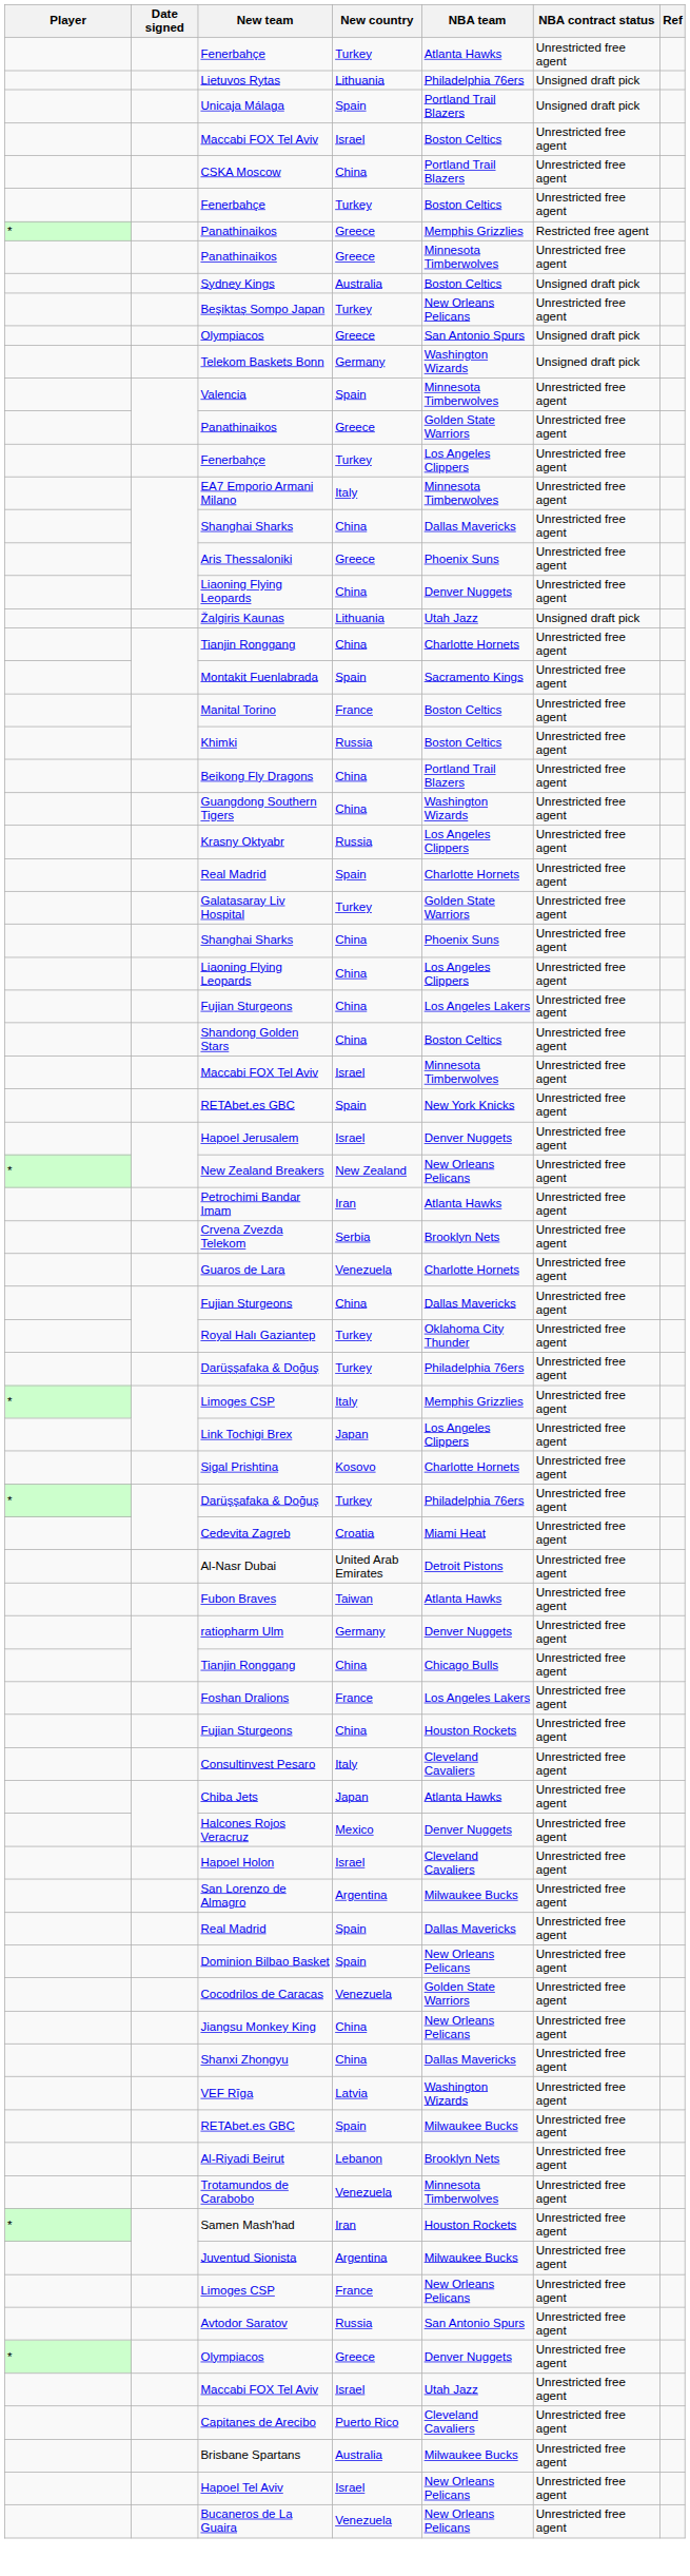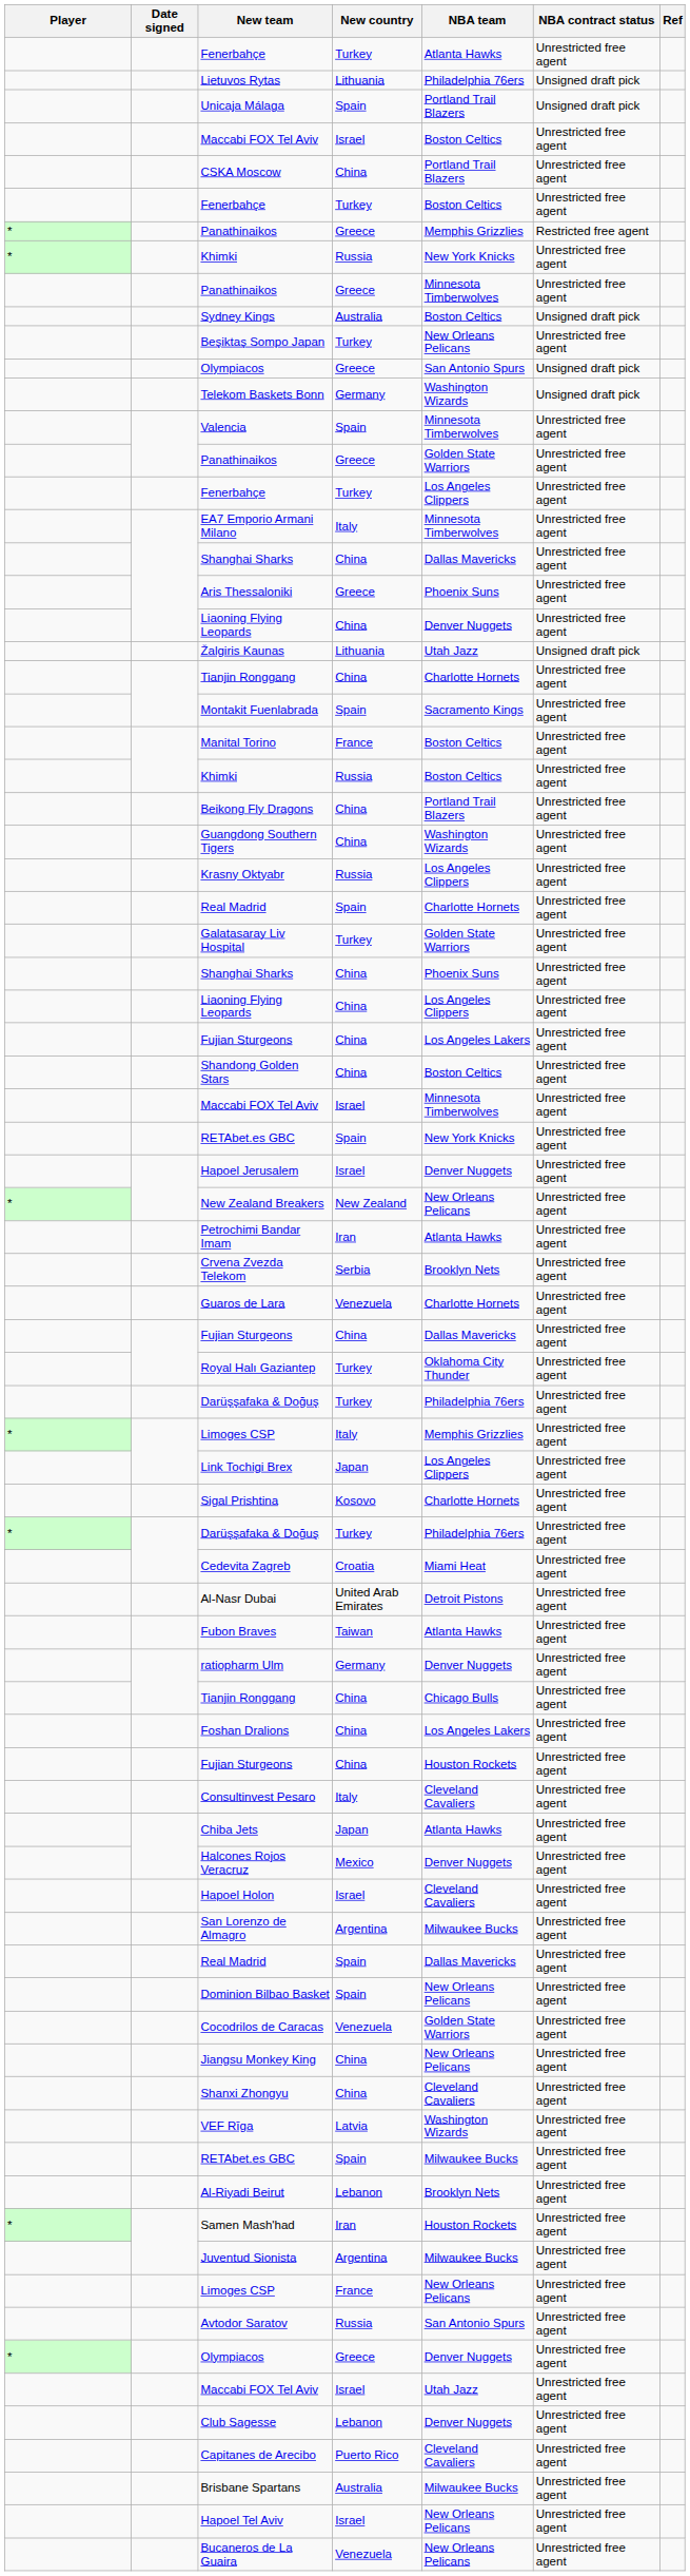 <table class="wikitable sortable" style="text-align:left">
 <tr>
 <th style="width:160px">Player</th>
 <th style="width:80px">Date signed</th>
 <th style="width:170px">New team</th>
 <th style="width:110px">New country</th>
 <th style="width:140px">NBA team</th>
 <th style="width:160px">NBA contract status</th>
 <th class="unsortable">Ref</th>
 </tr>
 <tr>
 <td></td>
 <td align=center></td>
 <td><a href='#'>Fenerbahçe</a></td>
 <td><a href='#'>Turkey</a></td>
 <td><a href='#'>Atlanta Hawks</a></td>
 <td>Unrestricted free agent</td>
 <td align=center></td>
 </tr>
 <tr>
 <td></td>
 <td align=center></td>
 <td><a href='#'>Lietuvos Rytas</a></td>
 <td><a href='#'>Lithuania</a></td>
 <td><a href='#'>Philadelphia 76ers</a></td>
 <td>Unsigned draft pick</td>
 <td align=center></td>
 </tr>
 <tr>
 <td></td>
 <td align=center></td>
 <td><a href='#'>Unicaja Málaga</a></td>
 <td><a href='#'>Spain</a></td>
 <td><a href='#'>Portland Trail Blazers</a></td>
 <td>Unsigned draft pick</td>
 <td align=center></td>
 </tr>
 <tr>
 <td></td>
 <td align=center></td>
 <td><a href='#'>Maccabi FOX Tel Aviv</a></td>
 <td><a href='#'>Israel</a></td>
 <td><a href='#'>Boston Celtics</a></td>
 <td>Unrestricted free agent</td>
 <td align=center></td>
 </tr>
 <tr>
 <td></td>
 <td align=center></td>
 <td><a href='#'>CSKA Moscow</a></td>
 <td><a href='#'>China</a></td>
 <td><a href='#'>Portland Trail Blazers</a></td>
 <td>Unrestricted free agent</td>
 <td align=center></td>
 </tr>
 <tr>
 <td></td>
 <td align=center></td>
 <td><a href='#'>Fenerbahçe</a></td>
 <td><a href='#'>Turkey</a></td>
 <td><a href='#'>Boston Celtics</a></td>
 <td>Unrestricted free agent</td>
 <td align=center></td>
 </tr>
 <tr>
 <td style="width:20px; background:#cfc;">*</td>
 <td align=center></td>
 <td><a href='#'>Panathinaikos</a></td>
 <td><a href='#'>Greece</a></td>
 <td><a href='#'>Memphis Grizzlies</a></td>
 <td>Restricted free agent</td>
+<td align=center></td>
+</tr>
+<tr>
+<td style="width:20px; background:#cfc;">*</td>
+<td align=center></td>
+<td><a href='#'>Khimki</a></td>
+<td><a href='#'>Russia</a></td>
+<td><a href='#'>New York Knicks</a></td>
+<td>Unrestricted free agent</td>
 <td align=center></td>
 </tr>
 <tr>
 <td></td>
 <td align=center></td>
 <td><a href='#'>Panathinaikos</a></td>
 <td><a href='#'>Greece</a></td>
 <td><a href='#'>Minnesota Timberwolves</a></td>
 <td>Unrestricted free agent</td>
 <td align=center></td>
 </tr>
 <tr>
 <td></td>
 <td align=center></td>
 <td><a href='#'>Sydney Kings</a></td>
 <td><a href='#'>Australia</a></td>
 <td><a href='#'>Boston Celtics</a></td>
 <td>Unsigned draft pick</td>
 <td align=center></td>
 </tr>
 <tr>
 <td></td>
 <td align=center></td>
 <td><a href='#'>Beşiktaş Sompo Japan</a></td>
 <td><a href='#'>Turkey</a></td>
 <td><a href='#'>New Orleans Pelicans</a></td>
 <td>Unrestricted free agent</td>
 <td align=center></td>
 </tr>
 <tr>
 <td></td>
 <td align=center></td>
 <td><a href='#'>Olympiacos</a></td>
 <td><a href='#'>Greece</a></td>
 <td><a href='#'>San Antonio Spurs</a></td>
 <td>Unsigned draft pick</td>
 <td align=center></td>
 </tr>
 <tr>
 <td></td>
 <td align=center></td>
 <td><a href='#'>Telekom Baskets Bonn</a></td>
 <td><a href='#'>Germany</a></td>
 <td><a href='#'>Washington Wizards</a></td>
 <td>Unsigned draft pick</td>
 <td align=center></td>
 </tr>
 <tr>
 <td></td>
 <td rowspan=2 style="text-align:center"></td>
 <td><a href='#'>Valencia</a></td>
 <td><a href='#'>Spain</a></td>
 <td><a href='#'>Minnesota Timberwolves</a></td>
 <td>Unrestricted free agent</td>
 <td align=center></td>
 </tr>
 <tr>
 <td></td>
 <td><a href='#'>Panathinaikos</a></td>
 <td><a href='#'>Greece</a></td>
 <td><a href='#'>Golden State Warriors</a></td>
 <td>Unrestricted free agent</td>
 <td align=center></td>
 </tr>
 <tr>
 <td></td>
 <td align=center></td>
 <td><a href='#'>Fenerbahçe</a></td>
 <td><a href='#'>Turkey</a></td>
 <td><a href='#'>Los Angeles Clippers</a></td>
 <td>Unrestricted free agent</td>
 <td align=center></td>
 </tr>
 <tr>
 <td></td>
 <td rowspan=4 style="text-align:center"></td>
 <td><a href='#'>EA7 Emporio Armani Milano</a></td>
 <td><a href='#'>Italy</a></td>
 <td><a href='#'>Minnesota Timberwolves</a></td>
 <td>Unrestricted free agent</td>
 <td align=center></td>
 </tr>
 <tr>
 <td></td>
 <td><a href='#'>Shanghai Sharks</a></td>
 <td><a href='#'>China</a></td>
 <td><a href='#'>Dallas Mavericks</a></td>
 <td>Unrestricted free agent</td>
 <td align=center></td>
 </tr>
 <tr>
 <td></td>
 <td><a href='#'>Aris Thessaloniki</a></td>
 <td><a href='#'>Greece</a></td>
 <td><a href='#'>Phoenix Suns</a></td>
 <td>Unrestricted free agent</td>
 <td align=center></td>
 </tr>
 <tr>
 <td></td>
 <td><a href='#'>Liaoning Flying Leopards</a></td>
 <td><a href='#'>China</a></td>
 <td><a href='#'>Denver Nuggets</a></td>
 <td>Unrestricted free agent</td>
 <td align=center></td>
 </tr>
 <tr>
 <td></td>
 <td rowspan=1 style="text-align:center"></td>
 <td><a href='#'>Žalgiris Kaunas</a></td>
 <td><a href='#'>Lithuania</a></td>
 <td><a href='#'>Utah Jazz</a></td>
 <td>Unsigned draft pick</td>
 <td align=center></td>
 </tr>
 <tr>
 <td></td>
 <td rowspan=2 style="text-align:center"></td>
 <td><a href='#'>Tianjin Ronggang</a></td>
 <td><a href='#'>China</a></td>
 <td><a href='#'>Charlotte Hornets</a></td>
 <td>Unrestricted free agent</td>
 <td align=center></td>
 </tr>
 <tr>
 <td></td>
 <td><a href='#'>Montakit Fuenlabrada</a></td>
 <td><a href='#'>Spain</a></td>
 <td><a href='#'>Sacramento Kings</a></td>
 <td>Unrestricted free agent</td>
 <td align=center></td>
 </tr>
 <tr>
 <td></td>
 <td rowspan=2 style="text-align:center"></td>
 <td><a href='#'>Manital Torino</a></td>
 <td><a href='#'>France</a></td>
 <td><a href='#'>Boston Celtics</a></td>
 <td>Unrestricted free agent</td>
 <td align=center></td>
 </tr>
 <tr>
 <td></td>
 <td><a href='#'>Khimki</a></td>
 <td><a href='#'>Russia</a></td>
 <td><a href='#'>Boston Celtics</a></td>
 <td>Unrestricted free agent</td>
 <td align=center></td>
 </tr>
 <tr>
 <td></td>
 <td rowspan=1 style="text-align:center"></td>
 <td><a href='#'>Beikong Fly Dragons</a></td>
 <td><a href='#'>China</a></td>
 <td><a href='#'>Portland Trail Blazers</a></td>
 <td>Unrestricted free agent</td>
 <td align=center></td>
 </tr>
 <tr>
 <td></td>
 <td rowspan=1 style="text-align:center"></td>
 <td><a href='#'>Guangdong Southern Tigers</a></td>
 <td><a href='#'>China</a></td>
 <td><a href='#'>Washington Wizards</a></td>
 <td>Unrestricted free agent</td>
 <td align=center></td>
 </tr>
 <tr>
 <td></td>
 <td rowspan=1 style="text-align:center"></td>
 <td><a href='#'>Krasny Oktyabr</a></td>
 <td><a href='#'>Russia</a></td>
 <td><a href='#'>Los Angeles Clippers</a></td>
 <td>Unrestricted free agent</td>
 <td align=center></td>
 </tr>
 <tr>
 <td></td>
 <td rowspan=1 style="text-align:center"></td>
 <td><a href='#'>Real Madrid</a></td>
 <td><a href='#'>Spain</a></td>
 <td><a href='#'>Charlotte Hornets</a></td>
 <td>Unrestricted free agent</td>
 <td align=center></td>
 </tr>
 <tr>
 <td></td>
 <td rowspan=1 style="text-align:center"></td>
 <td><a href='#'>Galatasaray Liv Hospital</a></td>
 <td><a href='#'>Turkey</a></td>
 <td><a href='#'>Golden State Warriors</a></td>
 <td>Unrestricted free agent</td>
 <td align=center></td>
 </tr>
 <tr>
 <td></td>
 <td rowspan=1 style="text-align:center"></td>
 <td><a href='#'>Shanghai Sharks</a></td>
 <td><a href='#'>China</a></td>
 <td><a href='#'>Phoenix Suns</a></td>
 <td>Unrestricted free agent</td>
 <td align=center></td>
 </tr>
 <tr>
 <td></td>
 <td rowspan=1 style="text-align:center"></td>
 <td><a href='#'>Liaoning Flying Leopards</a></td>
 <td><a href='#'>China</a></td>
 <td><a href='#'>Los Angeles Clippers</a></td>
 <td>Unrestricted free agent</td>
 <td align=center></td>
 </tr>
 <tr>
 <td></td>
 <td rowspan=1 style="text-align:center"></td>
 <td><a href='#'>Fujian Sturgeons</a></td>
 <td><a href='#'>China</a></td>
 <td><a href='#'>Los Angeles Lakers</a></td>
 <td>Unrestricted free agent</td>
 <td align=center></td>
 </tr>
 <tr>
 <td></td>
 <td rowspan=1 style="text-align:center"></td>
 <td><a href='#'>Shandong Golden Stars</a></td>
 <td><a href='#'>China</a></td>
 <td><a href='#'>Boston Celtics</a></td>
 <td>Unrestricted free agent</td>
 <td align=center></td>
 </tr>
 <tr>
 <td></td>
 <td rowspan=1 style="text-align:center"></td>
 <td><a href='#'>Maccabi FOX Tel Aviv</a></td>
 <td><a href='#'>Israel</a></td>
 <td><a href='#'>Minnesota Timberwolves</a></td>
 <td>Unrestricted free agent</td>
 <td align=center></td>
 </tr>
 <tr>
 <td></td>
 <td rowspan=1 style="text-align:center"></td>
 <td><a href='#'>RETAbet.es GBC</a></td>
 <td><a href='#'>Spain</a></td>
 <td><a href='#'>New York Knicks</a></td>
 <td>Unrestricted free agent</td>
 <td align=center></td>
 </tr>
 <tr>
 <td></td>
 <td rowspan=2 style="text-align:center"></td>
 <td><a href='#'>Hapoel Jerusalem</a></td>
 <td><a href='#'>Israel</a></td>
 <td><a href='#'>Denver Nuggets</a></td>
 <td>Unrestricted free agent</td>
 <td align=center></td>
 </tr>
 <tr>
 <td style="width:20px; background:#cfc;">*</td>
 <td><a href='#'>New Zealand Breakers</a></td>
 <td><a href='#'>New Zealand</a></td>
 <td><a href='#'>New Orleans Pelicans</a></td>
 <td>Unrestricted free agent</td>
 <td align=center></td>
 </tr>
 <tr>
 <td></td>
 <td rowspan=1 style="text-align:center"></td>
 <td><a href='#'>Petrochimi Bandar Imam</a></td>
 <td><a href='#'>Iran</a></td>
 <td><a href='#'>Atlanta Hawks</a></td>
 <td>Unrestricted free agent</td>
 <td align=center></td>
 </tr>
 <tr>
 <td></td>
 <td rowspan=1 style="text-align:center"></td>
 <td><a href='#'>Crvena Zvezda Telekom</a></td>
 <td><a href='#'>Serbia</a></td>
 <td><a href='#'>Brooklyn Nets</a></td>
 <td>Unrestricted free agent</td>
 <td align=center></td>
 </tr>
 <tr>
 <td></td>
 <td rowspan=1 style="text-align:center"></td>
 <td><a href='#'>Guaros de Lara</a></td>
 <td><a href='#'>Venezuela</a></td>
 <td><a href='#'>Charlotte Hornets</a></td>
 <td>Unrestricted free agent</td>
 <td align=center></td>
 </tr>
 <tr>
 <td></td>
 <td rowspan=2 style="text-align:center"></td>
 <td><a href='#'>Fujian Sturgeons</a></td>
 <td><a href='#'>China</a></td>
 <td><a href='#'>Dallas Mavericks</a></td>
 <td>Unrestricted free agent</td>
 <td align=center></td>
 </tr>
 <tr>
 <td></td>
 <td><a href='#'>Royal Halı Gaziantep</a></td>
 <td><a href='#'>Turkey</a></td>
 <td><a href='#'>Oklahoma City Thunder</a></td>
 <td>Unrestricted free agent</td>
 <td align=center></td>
 </tr>
 <tr>
 <td></td>
 <td rowspan=1 style="text-align:center"></td>
 <td><a href='#'>Darüşşafaka & Doğuş</a></td>
 <td><a href='#'>Turkey</a></td>
 <td><a href='#'>Philadelphia 76ers</a></td>
 <td>Unrestricted free agent</td>
 <td align=center></td>
 </tr>
 <tr>
 <td style="width:20px; background:#cfc;">*</td>
 <td rowspan=2 style="text-align:center"></td>
 <td><a href='#'>Limoges CSP</a></td>
 <td><a href='#'>Italy</a></td>
 <td><a href='#'>Memphis Grizzlies</a></td>
 <td>Unrestricted free agent</td>
 <td align=center></td>
 </tr>
 <tr>
 <td></td>
 <td><a href='#'>Link Tochigi Brex</a></td>
 <td><a href='#'>Japan</a></td>
 <td><a href='#'>Los Angeles Clippers</a></td>
 <td>Unrestricted free agent</td>
 <td align=center></td>
 </tr>
 <tr>
 <td></td>
 <td rowspan=1 style="text-align:center"></td>
 <td><a href='#'>Sigal Prishtina</a></td>
 <td><a href='#'>Kosovo</a></td>
 <td><a href='#'>Charlotte Hornets</a></td>
 <td>Unrestricted free agent</td>
 <td align=center></td>
 </tr>
 <tr>
 <td style="width:20px; background:#cfc;">*</td>
 <td rowspan=2 style="text-align:center"></td>
 <td><a href='#'>Darüşşafaka & Doğuş</a></td>
 <td><a href='#'>Turkey</a></td>
 <td><a href='#'>Philadelphia 76ers</a></td>
 <td>Unrestricted free agent</td>
 <td align=center></td>
 </tr>
 <tr>
 <td></td>
 <td><a href='#'>Cedevita Zagreb</a></td>
 <td><a href='#'>Croatia</a></td>
 <td><a href='#'>Miami Heat</a></td>
 <td>Unrestricted free agent</td>
 <td align=center></td>
 </tr>
 <tr>
 <td></td>
 <td rowspan=1 style="text-align:center"></td>
 <td>Al-Nasr Dubai</td>
 <td>United Arab Emirates</td>
 <td><a href='#'>Detroit Pistons</a></td>
 <td>Unrestricted free agent</td>
 <td align=center></td>
 </tr>
 <tr>
 <td></td>
 <td rowspan=1 style="text-align:center"></td>
 <td><a href='#'>Fubon Braves</a></td>
 <td><a href='#'>Taiwan</a></td>
 <td><a href='#'>Atlanta Hawks</a></td>
 <td>Unrestricted free agent</td>
 <td align=center></td>
 </tr>
 <tr>
 <td></td>
 <td rowspan=2 style="text-align:center"></td>
 <td><a href='#'>ratiopharm Ulm</a></td>
 <td><a href='#'>Germany</a></td>
 <td><a href='#'>Denver Nuggets</a></td>
 <td>Unrestricted free agent</td>
 <td align=center></td>
 </tr>
 <tr>
 <td></td>
 <td><a href='#'>Tianjin Ronggang</a></td>
 <td><a href='#'>China</a></td>
 <td><a href='#'>Chicago Bulls</a></td>
 <td>Unrestricted free agent</td>
 <td align=center></td>
 </tr>
 <tr>
 <td></td>
 <td rowspan=1 style="text-align:center"></td>
 <td><a href='#'>Foshan Dralions</a></td>
-<td><a href='#'>France</a></td>
+<td><a href='#'>China</a></td>
 <td><a href='#'>Los Angeles Lakers</a></td>
 <td>Unrestricted free agent</td>
 <td align=center></td>
 </tr>
 <tr>
 <td></td>
 <td rowspan=1 style="text-align:center"></td>
 <td><a href='#'>Fujian Sturgeons</a></td>
 <td><a href='#'>China</a></td>
 <td><a href='#'>Houston Rockets</a></td>
 <td>Unrestricted free agent</td>
 <td align=center></td>
 </tr>
 <tr>
 <td></td>
 <td rowspan=1 style="text-align:center"></td>
 <td><a href='#'>Consultinvest Pesaro</a></td>
 <td><a href='#'>Italy</a></td>
 <td><a href='#'>Cleveland Cavaliers</a></td>
 <td>Unrestricted free agent</td>
 <td align=center></td>
 </tr>
 <tr>
 <td></td>
 <td rowspan=2 style="text-align:center"></td>
 <td><a href='#'>Chiba Jets</a></td>
 <td><a href='#'>Japan</a></td>
 <td><a href='#'>Atlanta Hawks</a></td>
 <td>Unrestricted free agent</td>
 <td align=center></td>
 </tr>
 <tr>
 <td></td>
 <td><a href='#'>Halcones Rojos Veracruz</a></td>
 <td><a href='#'>Mexico</a></td>
 <td><a href='#'>Denver Nuggets</a></td>
 <td>Unrestricted free agent</td>
 <td align=center></td>
 </tr>
 <tr>
 <td></td>
 <td rowspan=1 style="text-align:center"></td>
 <td><a href='#'>Hapoel Holon</a></td>
 <td><a href='#'>Israel</a></td>
 <td><a href='#'>Cleveland Cavaliers</a></td>
 <td>Unrestricted free agent</td>
 <td align=center></td>
 </tr>
 <tr>
 <td></td>
 <td rowspan=1 style="text-align:center"></td>
 <td><a href='#'>San Lorenzo de Almagro</a></td>
 <td><a href='#'>Argentina</a></td>
 <td><a href='#'>Milwaukee Bucks</a></td>
 <td>Unrestricted free agent</td>
 <td align=center></td>
 </tr>
 <tr>
 <td></td>
 <td rowspan=1 style="text-align:center"></td>
 <td><a href='#'>Real Madrid</a></td>
 <td><a href='#'>Spain</a></td>
 <td><a href='#'>Dallas Mavericks</a></td>
 <td>Unrestricted free agent</td>
 <td align=center></td>
 </tr>
 <tr>
 <td></td>
 <td rowspan=1 style="text-align:center"></td>
 <td><a href='#'>Dominion Bilbao Basket</a></td>
 <td><a href='#'>Spain</a></td>
 <td><a href='#'>New Orleans Pelicans</a></td>
 <td>Unrestricted free agent</td>
 <td align=center></td>
 </tr>
 <tr>
 <td></td>
 <td rowspan=1 style="text-align:center"></td>
 <td><a href='#'>Cocodrilos de Caracas</a></td>
 <td><a href='#'>Venezuela</a></td>
 <td><a href='#'>Golden State Warriors</a></td>
 <td>Unrestricted free agent</td>
 <td align=center></td>
 </tr>
 <tr>
 <td></td>
 <td rowspan=1 style="text-align:center"></td>
 <td><a href='#'>Jiangsu Monkey King</a></td>
 <td><a href='#'>China</a></td>
 <td><a href='#'>New Orleans Pelicans</a></td>
 <td>Unrestricted free agent</td>
 <td align=center></td>
 </tr>
 <tr>
 <td></td>
 <td rowspan=1 style="text-align:center"></td>
 <td><a href='#'>Shanxi Zhongyu</a></td>
 <td><a href='#'>China</a></td>
-<td><a href='#'>Dallas Mavericks</a></td>
+<td><a href='#'>Cleveland Cavaliers</a></td>
 <td>Unrestricted free agent</td>
 <td align=center></td>
 </tr>
 <tr>
 <td></td>
 <td rowspan=1 style="text-align:center"></td>
 <td><a href='#'>VEF Rīga</a></td>
 <td><a href='#'>Latvia</a></td>
 <td><a href='#'>Washington Wizards</a></td>
 <td>Unrestricted free agent</td>
 <td align=center></td>
 </tr>
 <tr>
 <td></td>
 <td rowspan=1 style="text-align:center"></td>
 <td><a href='#'>RETAbet.es GBC</a></td>
 <td><a href='#'>Spain</a></td>
 <td><a href='#'>Milwaukee Bucks</a></td>
 <td>Unrestricted free agent</td>
 <td align=center></td>
 </tr>
 <tr>
 <td></td>
 <td rowspan=1 style="text-align:center"></td>
 <td><a href='#'>Al-Riyadi Beirut</a></td>
 <td><a href='#'>Lebanon</a></td>
 <td><a href='#'>Brooklyn Nets</a></td>
-<td>Unrestricted free agent</td>
-<td align=center></td>
-</tr>
-<tr>
-<td></td>
-<td rowspan=1 style="text-align:center"></td>
-<td><a href='#'>Trotamundos de Carabobo</a></td>
-<td><a href='#'>Venezuela</a></td>
-<td><a href='#'>Minnesota Timberwolves</a></td>
 <td>Unrestricted free agent</td>
 <td align=center></td>
 </tr>
 <tr>
 <td style="width:20px; background:#cfc;">*</td>
 <td rowspan=2 style="text-align:center"></td>
 <td>Samen Mash'had</td>
 <td><a href='#'>Iran</a></td>
 <td><a href='#'>Houston Rockets</a></td>
 <td>Unrestricted free agent</td>
 <td align=center></td>
 </tr>
 <tr>
 <td></td>
 <td><a href='#'>Juventud Sionista</a></td>
 <td><a href='#'>Argentina</a></td>
 <td><a href='#'>Milwaukee Bucks</a></td>
 <td>Unrestricted free agent</td>
 <td align=center></td>
 </tr>
 <tr>
 <td></td>
 <td rowspan=1 style="text-align:center"></td>
 <td><a href='#'>Limoges CSP</a></td>
 <td><a href='#'>France</a></td>
 <td><a href='#'>New Orleans Pelicans</a></td>
 <td>Unrestricted free agent</td>
 <td align=center></td>
 </tr>
 <tr>
 <td></td>
 <td rowspan=1 style="text-align:center"></td>
 <td><a href='#'>Avtodor Saratov</a></td>
 <td><a href='#'>Russia</a></td>
 <td><a href='#'>San Antonio Spurs</a></td>
 <td>Unrestricted free agent</td>
 <td align=center></td>
 </tr>
 <tr>
 <td style="width:20px; background:#cfc;">*</td>
 <td rowspan=1 style="text-align:center"></td>
 <td><a href='#'>Olympiacos</a></td>
 <td><a href='#'>Greece</a></td>
 <td><a href='#'>Denver Nuggets</a></td>
 <td>Unrestricted free agent</td>
 <td align=center></td>
 </tr>
 <tr>
 <td></td>
 <td rowspan=1 style="text-align:center"></td>
 <td><a href='#'>Maccabi FOX Tel Aviv</a></td>
 <td><a href='#'>Israel</a></td>
 <td><a href='#'>Utah Jazz</a></td>
 <td>Unrestricted free agent</td>
 <td align=center></td>
 </tr>
 <tr>
 <td></td>
 <td rowspan=1 style="text-align:center"></td>
+<td><a href='#'>Club Sagesse</a></td>
+<td><a href='#'>Lebanon</a></td>
+<td><a href='#'>Denver Nuggets</a></td>
+<td>Unrestricted free agent</td>
+<td align=center></td>
+</tr>
+<tr>
+<td></td>
+<td rowspan=1 style="text-align:center"></td>
 <td><a href='#'>Capitanes de Arecibo</a></td>
 <td><a href='#'>Puerto Rico</a></td>
 <td><a href='#'>Cleveland Cavaliers</a></td>
 <td>Unrestricted free agent</td>
 <td align=center></td>
 </tr>
 <tr>
 <td></td>
 <td rowspan=1 style="text-align:center"></td>
 <td>Brisbane Spartans</td>
 <td><a href='#'>Australia</a></td>
 <td><a href='#'>Milwaukee Bucks</a></td>
 <td>Unrestricted free agent</td>
 <td align=center></td>
 </tr>
 <tr>
 <td></td>
 <td rowspan=1 style="text-align:center"></td>
 <td><a href='#'>Hapoel Tel Aviv</a></td>
 <td><a href='#'>Israel</a></td>
 <td><a href='#'>New Orleans Pelicans</a></td>
 <td>Unrestricted free agent</td>
 <td align=center></td>
 </tr>
 <tr>
 <td></td>
 <td rowspan=1 style="text-align:center"></td>
 <td><a href='#'>Bucaneros de La Guaira</a></td>
 <td><a href='#'>Venezuela</a></td>
 <td><a href='#'>New Orleans Pelicans</a></td>
 <td>Unrestricted free agent</td>
 <td align=center></td>
 </tr>
 </table>
